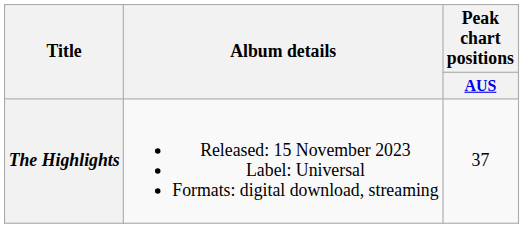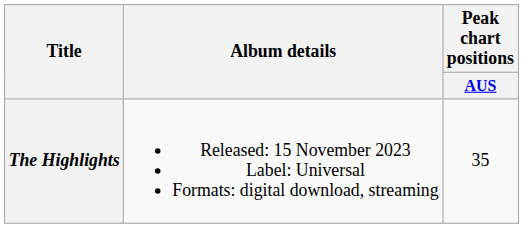 <table class="wikitable plainrowheaders" style="text-align:center;" border="1">
 <tr>
 <th scope="col" rowspan="2">Title</th>
 <th scope="col" rowspan="2">Album details</th>
 <th scope="col" colspan="1">Peak chart positions</th>
 </tr>
 <tr>
 <th scope="col" style="width:3em; font-size:90%;"><a href='#'>AUS</a><br></th>
 </tr>
 <tr>
 <th scope="row"><em>The Highlights</em></th>
 <td><br><ul><li>Released: 15 November 2023</li><li>Label: Universal</li><li>Formats: digital download, streaming</li></ul></td>
-<td>37<br></td>
+<td>35<br></td>
 </tr>
 </table>
